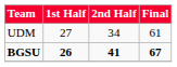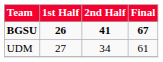 <table class="wikitable" align=right>
 <tr style="background: #F5002F; color: #FFFFFF">
 <td><strong>Team</strong></td>
 <td><strong>1st Half</strong></td>
 <td><strong>2nd Half</strong></td>
 <td><strong>Final</strong></td>
 </tr>
 <tr>
+<td><strong>BGSU</strong></td>
+<td align=center><strong>26</strong></td>
+<td align=center><strong>41</strong></td>
+<td align=center><strong>67</strong></td>
+</tr>
+<tr>
 <td>UDM</td>
 <td align=center>27</td>
 <td align=center>34</td>
 <td align=center>61</td>
 </tr>
 <tr>
-<td><strong>BGSU</strong></td>
-<td align=center><strong>26</strong></td>
-<td align=center><strong>41</strong></td>
-<td align=center><strong>67</strong></td>
-</tr>
-<tr>
 </tr>
 </table>
